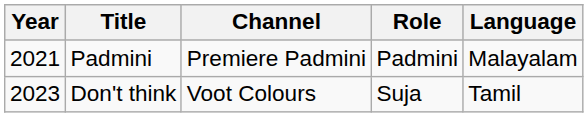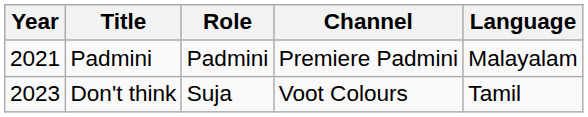 <table class="wikitable">
 <tr style="background:#ccc; text-align:center;">
 <th>Year</th>
 <th>Title</th>
+<th>Role</th>
 <th>Channel</th>
-<th>Role</th>
 <th>Language</th>
 </tr>
 <tr>
 <td>2021</td>
 <td>Padmini</td>
+<td>Padmini</td>
 <td>Premiere Padmini</td>
-<td>Padmini</td>
 <td>Malayalam</td>
 </tr>
 <tr>
 <td>2023</td>
 <td>Don't think</td>
+<td>Suja</td>
 <td>Voot Colours</td>
-<td>Suja</td>
 <td>Tamil</td>
 </tr>
 </table>
